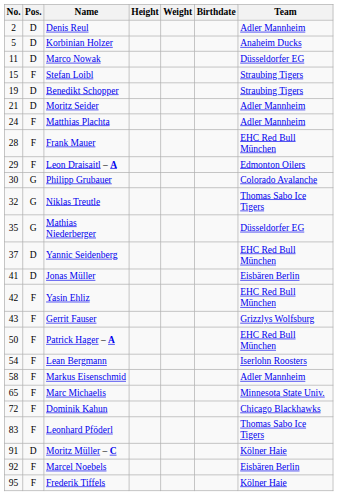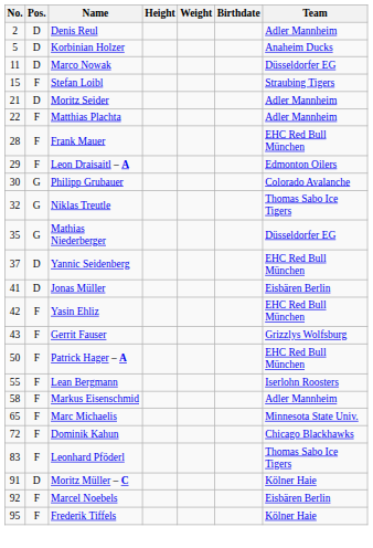 <table width="80%" class="wikitable sortable" style="font-size: 90%; text-align: center">
 <tr>
 <th>No.</th>
 <th>Pos.</th>
 <th>Name</th>
 <th>Height</th>
 <th>Weight</th>
 <th>Birthdate</th>
 <th>Team</th>
 </tr>
 <tr>
 <td>2</td>
 <td>D</td>
 <td align=left><a href='#'>Denis Reul</a></td>
 <td></td>
 <td></td>
 <td></td>
 <td style="text-align:left;"> <a href='#'>Adler Mannheim</a></td>
 </tr>
 <tr>
 <td>5</td>
 <td>D</td>
 <td align=left><a href='#'>Korbinian Holzer</a></td>
 <td></td>
 <td></td>
 <td></td>
 <td style="text-align:left;"> <a href='#'>Anaheim Ducks</a></td>
 </tr>
 <tr>
 <td>11</td>
 <td>D</td>
 <td align=left><a href='#'>Marco Nowak</a></td>
 <td></td>
 <td></td>
 <td></td>
 <td style="text-align:left;"> <a href='#'>Düsseldorfer EG</a></td>
 </tr>
 <tr>
 <td>15</td>
 <td>F</td>
 <td align=left><a href='#'>Stefan Loibl</a></td>
 <td></td>
 <td></td>
 <td></td>
 <td style="text-align:left;"> <a href='#'>Straubing Tigers</a></td>
 </tr>
 <tr>
-<td>19</td>
-<td>D</td>
-<td align=left><a href='#'>Benedikt Schopper</a></td>
-<td></td>
-<td></td>
-<td></td>
-<td style="text-align:left;"> <a href='#'>Straubing Tigers</a></td>
-</tr>
-<tr>
 <td>21</td>
 <td>D</td>
 <td align=left><a href='#'>Moritz Seider</a></td>
 <td></td>
 <td></td>
 <td></td>
 <td style="text-align:left;"> <a href='#'>Adler Mannheim</a></td>
 </tr>
 <tr>
-<td>24</td>
+<td>22</td>
 <td>F</td>
 <td align=left><a href='#'>Matthias Plachta</a></td>
 <td></td>
 <td></td>
 <td></td>
 <td style="text-align:left;"> <a href='#'>Adler Mannheim</a></td>
 </tr>
 <tr>
 <td>28</td>
 <td>F</td>
 <td align=left><a href='#'>Frank Mauer</a></td>
 <td></td>
 <td></td>
 <td></td>
 <td style="text-align:left;"> <a href='#'>EHC Red Bull München</a></td>
 </tr>
 <tr>
 <td>29</td>
 <td>F</td>
 <td align=left><a href='#'>Leon Draisaitl</a> – <strong><a href='#'>A</a></strong></td>
 <td></td>
 <td></td>
 <td></td>
 <td style="text-align:left;"> <a href='#'>Edmonton Oilers</a></td>
 </tr>
 <tr>
 <td>30</td>
 <td>G</td>
 <td align=left><a href='#'>Philipp Grubauer</a></td>
 <td></td>
 <td></td>
 <td></td>
 <td style="text-align:left;"> <a href='#'>Colorado Avalanche</a></td>
 </tr>
 <tr>
 <td>32</td>
 <td>G</td>
 <td align=left><a href='#'>Niklas Treutle</a></td>
 <td></td>
 <td></td>
 <td></td>
 <td style="text-align:left;"> <a href='#'>Thomas Sabo Ice Tigers</a></td>
 </tr>
 <tr>
 <td>35</td>
 <td>G</td>
 <td align=left><a href='#'>Mathias Niederberger</a></td>
 <td></td>
 <td></td>
 <td></td>
 <td style="text-align:left;"> <a href='#'>Düsseldorfer EG</a></td>
 </tr>
 <tr>
 <td>37</td>
 <td>D</td>
 <td align=left><a href='#'>Yannic Seidenberg</a></td>
 <td></td>
 <td></td>
 <td></td>
 <td style="text-align:left;"> <a href='#'>EHC Red Bull München</a></td>
 </tr>
 <tr>
 <td>41</td>
 <td>D</td>
 <td align=left><a href='#'>Jonas Müller</a></td>
 <td></td>
 <td></td>
 <td></td>
 <td style="text-align:left;"> <a href='#'>Eisbären Berlin</a></td>
 </tr>
 <tr>
 <td>42</td>
 <td>F</td>
 <td align=left><a href='#'>Yasin Ehliz</a></td>
 <td></td>
 <td></td>
 <td></td>
 <td style="text-align:left;"> <a href='#'>EHC Red Bull München</a></td>
 </tr>
 <tr>
 <td>43</td>
 <td>F</td>
 <td align=left><a href='#'>Gerrit Fauser</a></td>
 <td></td>
 <td></td>
 <td></td>
 <td style="text-align:left;"> <a href='#'>Grizzlys Wolfsburg</a></td>
 </tr>
 <tr>
 <td>50</td>
 <td>F</td>
 <td align=left><a href='#'>Patrick Hager</a> – <strong><a href='#'>A</a></strong></td>
 <td></td>
 <td></td>
 <td></td>
 <td style="text-align:left;"> <a href='#'>EHC Red Bull München</a></td>
 </tr>
 <tr>
-<td>54</td>
+<td>55</td>
 <td>F</td>
 <td align=left><a href='#'>Lean Bergmann</a></td>
 <td></td>
 <td></td>
 <td></td>
 <td style="text-align:left;"> <a href='#'>Iserlohn Roosters</a></td>
 </tr>
 <tr>
 <td>58</td>
 <td>F</td>
 <td align=left><a href='#'>Markus Eisenschmid</a></td>
 <td></td>
 <td></td>
 <td></td>
 <td style="text-align:left;"> <a href='#'>Adler Mannheim</a></td>
 </tr>
 <tr>
 <td>65</td>
 <td>F</td>
 <td align=left><a href='#'>Marc Michaelis</a></td>
 <td></td>
 <td></td>
 <td></td>
 <td style="text-align:left;"> <a href='#'>Minnesota State Univ.</a></td>
 </tr>
 <tr>
 <td>72</td>
 <td>F</td>
 <td align=left><a href='#'>Dominik Kahun</a></td>
 <td></td>
 <td></td>
 <td></td>
 <td style="text-align:left;"> <a href='#'>Chicago Blackhawks</a></td>
 </tr>
 <tr>
 <td>83</td>
 <td>F</td>
 <td align=left><a href='#'>Leonhard Pföderl</a></td>
 <td></td>
 <td></td>
 <td></td>
 <td style="text-align:left;"> <a href='#'>Thomas Sabo Ice Tigers</a></td>
 </tr>
 <tr>
 <td>91</td>
 <td>D</td>
 <td align=left><a href='#'>Moritz Müller</a> – <strong><a href='#'>C</a></strong></td>
 <td></td>
 <td></td>
 <td></td>
 <td style="text-align:left;"> <a href='#'>Kölner Haie</a></td>
 </tr>
 <tr>
 <td>92</td>
 <td>F</td>
 <td align=left><a href='#'>Marcel Noebels</a></td>
 <td></td>
 <td></td>
 <td></td>
 <td style="text-align:left;"> <a href='#'>Eisbären Berlin</a></td>
 </tr>
 <tr>
 <td>95</td>
 <td>F</td>
 <td align=left><a href='#'>Frederik Tiffels</a></td>
 <td></td>
 <td></td>
 <td></td>
 <td style="text-align:left;"> <a href='#'>Kölner Haie</a></td>
 </tr>
 </table>
